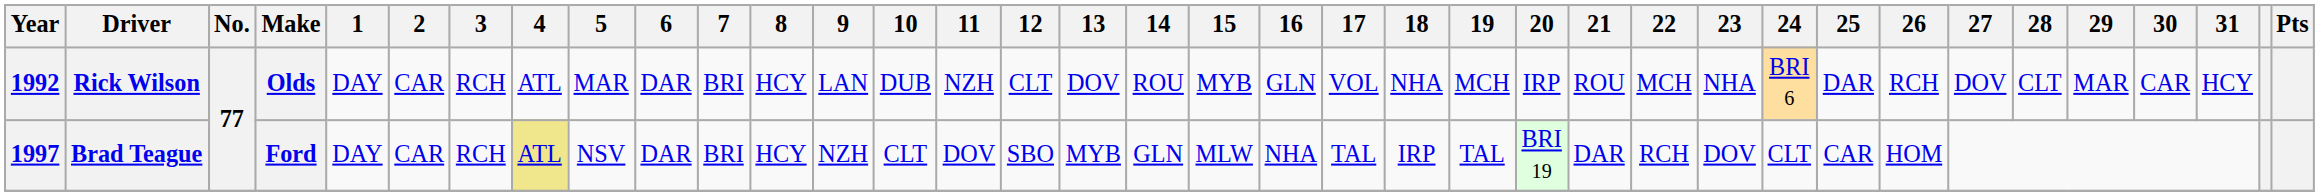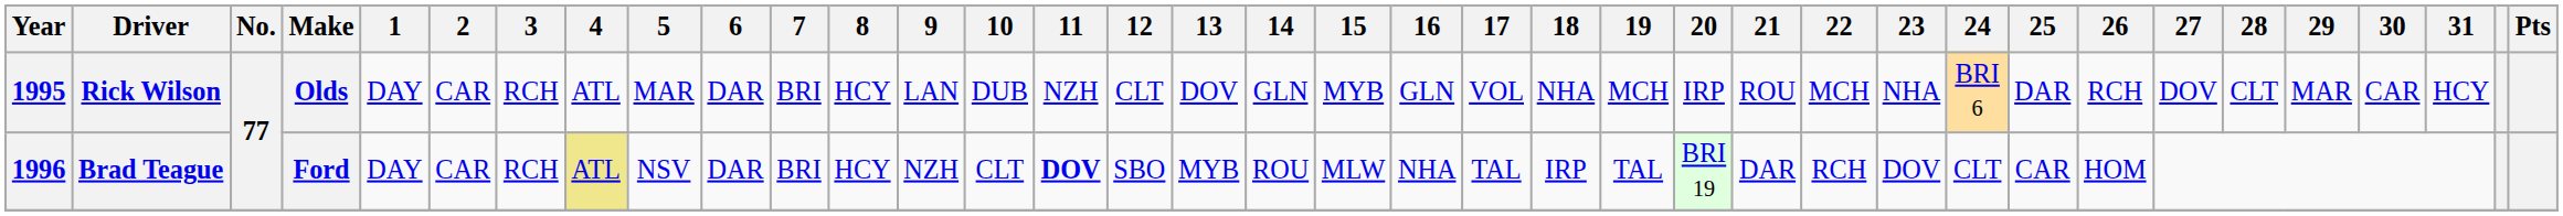 <table class="wikitable" style="text-align:center; font-size:75%">
 <tr>
 <th>Year</th>
 <th>Driver</th>
 <th>No.</th>
 <th>Make</th>
 <th>1</th>
 <th>2</th>
 <th>3</th>
 <th>4</th>
 <th>5</th>
 <th>6</th>
 <th>7</th>
 <th>8</th>
 <th>9</th>
 <th>10</th>
 <th>11</th>
 <th>12</th>
 <th>13</th>
 <th>14</th>
 <th>15</th>
 <th>16</th>
 <th>17</th>
 <th>18</th>
 <th>19</th>
 <th>20</th>
 <th>21</th>
 <th>22</th>
 <th>23</th>
 <th>24</th>
 <th>25</th>
 <th>26</th>
 <th>27</th>
 <th>28</th>
 <th>29</th>
 <th>30</th>
 <th>31</th>
 <th></th>
 <th>Pts</th>
 </tr>
 <tr>
-<th><a href='#'>1992</a></th>
+<th><a href='#'>1995</a></th>
 <th><a href='#'>Rick Wilson</a></th>
 <th rowspan=2>77</th>
 <th><a href='#'>Olds</a></th>
 <td><a href='#'>DAY</a></td>
 <td><a href='#'>CAR</a></td>
 <td><a href='#'>RCH</a></td>
 <td><a href='#'>ATL</a></td>
 <td><a href='#'>MAR</a></td>
 <td><a href='#'>DAR</a></td>
 <td><a href='#'>BRI</a></td>
 <td><a href='#'>HCY</a></td>
 <td><a href='#'>LAN</a></td>
 <td><a href='#'>DUB</a></td>
 <td><a href='#'>NZH</a></td>
 <td><a href='#'>CLT</a></td>
 <td><a href='#'>DOV</a></td>
-<td><a href='#'>ROU</a></td>
+<td><a href='#'>GLN</a></td>
 <td><a href='#'>MYB</a></td>
 <td><a href='#'>GLN</a></td>
 <td><a href='#'>VOL</a></td>
 <td><a href='#'>NHA</a></td>
 <td><a href='#'>MCH</a></td>
 <td><a href='#'>IRP</a></td>
 <td><a href='#'>ROU</a></td>
 <td><a href='#'>MCH</a></td>
 <td><a href='#'>NHA</a></td>
 <td style="background:#FFDF9F;"><a href='#'>BRI</a><br><small>6</small></td>
 <td><a href='#'>DAR</a></td>
 <td><a href='#'>RCH</a></td>
 <td><a href='#'>DOV</a></td>
 <td><a href='#'>CLT</a></td>
 <td><a href='#'>MAR</a></td>
 <td><a href='#'>CAR</a></td>
 <td><a href='#'>HCY</a></td>
 <th></th>
 <th></th>
 </tr>
 <tr>
-<th><a href='#'>1997</a></th>
+<th><a href='#'>1996</a></th>
 <th><a href='#'>Brad Teague</a></th>
 <th><a href='#'>Ford</a></th>
 <td><a href='#'>DAY</a></td>
 <td><a href='#'>CAR</a></td>
 <td><a href='#'>RCH</a></td>
 <td style="background: khaki;"><a href='#'>ATL</a></td>
 <td><a href='#'>NSV</a></td>
 <td><a href='#'>DAR</a></td>
 <td><a href='#'>BRI</a></td>
 <td><a href='#'>HCY</a></td>
 <td><a href='#'>NZH</a></td>
 <td><a href='#'>CLT</a></td>
-<td><a href='#'>DOV</a></td>
+<td><strong><a href='#'>DOV</a></strong></td>
 <td><a href='#'>SBO</a></td>
 <td><a href='#'>MYB</a></td>
-<td><a href='#'>GLN</a></td>
+<td><a href='#'>ROU</a></td>
 <td><a href='#'>MLW</a></td>
 <td><a href='#'>NHA</a></td>
 <td><a href='#'>TAL</a></td>
 <td><a href='#'>IRP</a></td>
 <td><a href='#'>TAL</a></td>
 <td style="background:#DFFFDF;"><a href='#'>BRI</a><br><small>19</small></td>
 <td><a href='#'>DAR</a></td>
 <td><a href='#'>RCH</a></td>
 <td><a href='#'>DOV</a></td>
 <td><a href='#'>CLT</a></td>
 <td><a href='#'>CAR</a></td>
 <td><a href='#'>HOM</a></td>
 <td colspan=5></td>
 <th></th>
 <th></th>
 </tr>
 <tr>
 </tr>
 </table>
